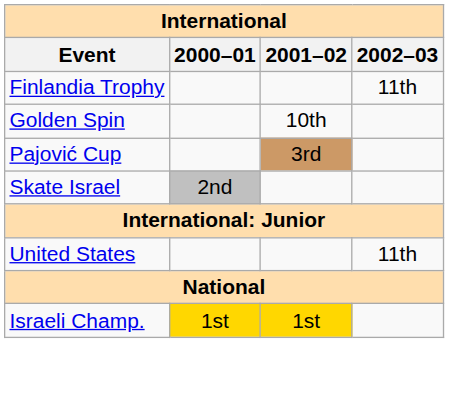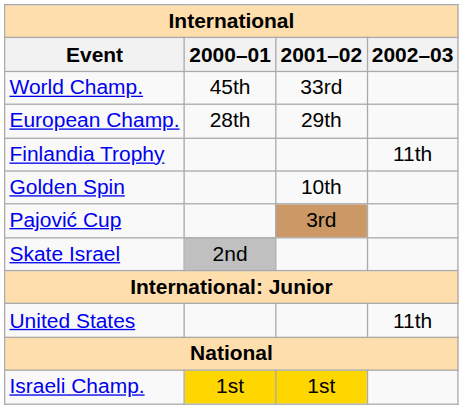 <table class="wikitable" style="text-align:center">
 <tr>
 <th style="background-color: #ffdead; " colspan=4 align=center>International</th>
 </tr>
 <tr>
 <th>Event</th>
 <th>2000–01</th>
 <th>2001–02</th>
 <th>2002–03</th>
+</tr>
+<tr>
+<td align=left><a href='#'>World Champ.</a></td>
+<td>45th</td>
+<td>33rd</td>
+<td></td>
+</tr>
+<tr>
+<td align=left><a href='#'>European Champ.</a></td>
+<td>28th</td>
+<td>29th</td>
+<td></td>
 </tr>
 <tr>
 <td align=left><a href='#'>Finlandia Trophy</a></td>
 <td></td>
 <td></td>
 <td>11th</td>
 </tr>
 <tr>
 <td align=left><a href='#'>Golden Spin</a></td>
 <td></td>
 <td>10th</td>
 <td></td>
 </tr>
 <tr>
 <td align=left><a href='#'>Pajović Cup</a></td>
 <td></td>
 <td bgcolor=cc9966>3rd</td>
 <td></td>
 </tr>
 <tr>
 <td align=left><a href='#'>Skate Israel</a></td>
 <td bgcolor=silver>2nd</td>
 <td></td>
 <td></td>
 </tr>
 <tr>
 <th style="background-color: #ffdead; " colspan=4 align=center>International: Junior</th>
 </tr>
 <tr>
 <td align=left> <a href='#'>United States</a></td>
 <td></td>
 <td></td>
 <td>11th</td>
 </tr>
 <tr>
 <th style="background-color: #ffdead; " colspan=4 align=center>National</th>
 </tr>
 <tr>
 <td align=left><a href='#'>Israeli Champ.</a></td>
 <td bgcolor=gold>1st</td>
 <td bgcolor=gold>1st</td>
 <td></td>
 </tr>
 </table>
